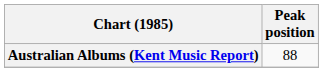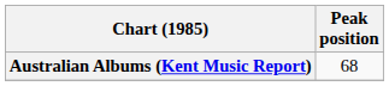 <table class="wikitable sortable plainrowheaders">
 <tr>
 <th>Chart (1985)</th>
 <th>Peak<br>position</th>
 </tr>
 <tr>
 <th scope="row">Australian Albums (<a href='#'>Kent Music Report</a>)</th>
-<td align="center">88</td>
+<td align="center">68</td>
 </tr>
 <tr>
 </tr>
 </table>
